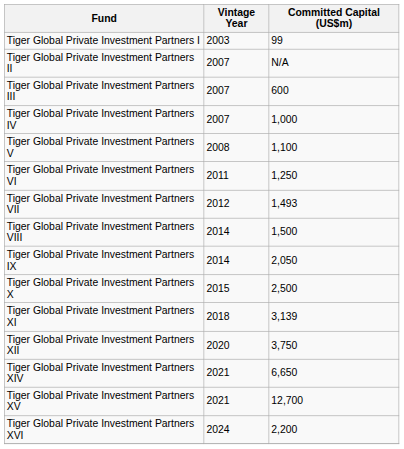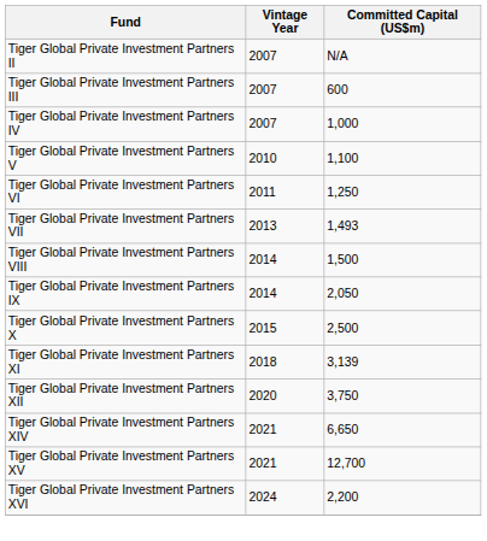 <table class="wikitable">
 <tr>
 <th>Fund</th>
 <th>Vintage Year</th>
 <th>Committed Capital (US$m)</th>
-</tr>
-<tr>
-<td>Tiger Global  Private Investment Partners I</td>
-<td>2003</td>
-<td>99</td>
 </tr>
 <tr>
 <td>Tiger Global  Private Investment Partners II</td>
 <td>2007</td>
 <td>N/A</td>
 </tr>
 <tr>
 <td>Tiger Global Private Investment Partners  III</td>
 <td>2007</td>
 <td>600</td>
 </tr>
 <tr>
 <td>Tiger Global Private Investment Partners  IV</td>
 <td>2007</td>
 <td>1,000</td>
 </tr>
 <tr>
 <td>Tiger Global Private Investment Partners  V</td>
-<td>2008</td>
+<td>2010</td>
 <td>1,100</td>
 </tr>
 <tr>
 <td>Tiger Global Private Investment Partners  VI</td>
 <td>2011</td>
 <td>1,250</td>
 </tr>
 <tr>
 <td>Tiger Global Private Investment Partners  VII</td>
-<td>2012</td>
+<td>2013</td>
 <td>1,493</td>
 </tr>
 <tr>
 <td>Tiger Global Private Investment Partners  VIII</td>
 <td>2014</td>
 <td>1,500</td>
 </tr>
 <tr>
 <td>Tiger Global Private Investment Partners  IX</td>
 <td>2014</td>
 <td>2,050</td>
 </tr>
 <tr>
 <td>Tiger Global Private Investment Partners  X</td>
 <td>2015</td>
 <td>2,500</td>
 </tr>
 <tr>
 <td>Tiger Global Private Investment Partners  XI</td>
 <td>2018</td>
 <td>3,139</td>
 </tr>
 <tr>
 <td>Tiger Global Private Investment Partners  XII</td>
 <td>2020</td>
 <td>3,750</td>
 </tr>
 <tr>
 <td>Tiger Global Private Investment Partners  XIV</td>
 <td>2021</td>
 <td>6,650</td>
 </tr>
 <tr>
 <td>Tiger Global Private Investment Partners  XV</td>
 <td>2021</td>
 <td>12,700</td>
 </tr>
 <tr>
 <td>Tiger Global Private Investment Partners  XVI</td>
 <td>2024</td>
 <td>2,200</td>
 </tr>
 <tr>
 </tr>
 </table>
